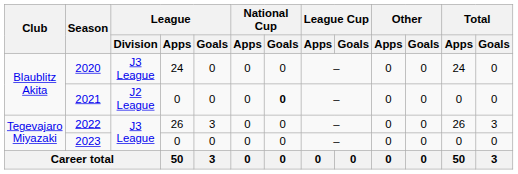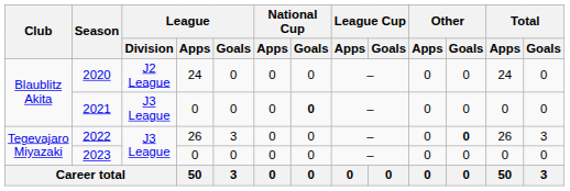 <table class="wikitable" style="text-align: center">
 <tr>
 <th rowspan="2">Club</th>
 <th rowspan="2">Season</th>
 <th colspan="3">League</th>
 <th colspan="2">National Cup</th>
 <th colspan="2">League Cup</th>
 <th colspan="2">Other</th>
 <th colspan="2">Total</th>
 </tr>
 <tr>
 <th>Division</th>
 <th>Apps</th>
 <th>Goals</th>
 <th>Apps</th>
 <th>Goals</th>
 <th>Apps</th>
 <th>Goals</th>
 <th>Apps</th>
 <th>Goals</th>
 <th>Apps</th>
 <th>Goals</th>
 </tr>
 <tr>
 <td rowspan="2"><a href='#'>Blaublitz Akita</a></td>
 <td><a href='#'>2020</a></td>
-<td><a href='#'>J3 League</a></td>
+<td><a href='#'>J2 League</a></td>
 <td>24</td>
 <td>0</td>
 <td>0</td>
 <td>0</td>
 <td colspan="2">–</td>
 <td>0</td>
 <td>0</td>
 <td>24</td>
 <td>0</td>
 </tr>
 <tr>
 <td><a href='#'>2021</a></td>
-<td><a href='#'>J2 League</a></td>
+<td><a href='#'>J3 League</a></td>
 <td>0</td>
 <td>0</td>
 <td>0</td>
 <td><strong>0</strong></td>
 <td colspan="2">–</td>
 <td>0</td>
 <td>0</td>
 <td>0</td>
 <td>0</td>
 </tr>
 <tr>
 <td rowspan="2"><a href='#'>Tegevajaro Miyazaki</a></td>
 <td><a href='#'>2022</a></td>
 <td rowspan="2"><a href='#'>J3 League</a></td>
 <td>26</td>
 <td>3</td>
 <td>0</td>
 <td>0</td>
 <td colspan="2">–</td>
 <td>0</td>
-<td>0</td>
+<td><strong>0</strong></td>
 <td>26</td>
 <td>3</td>
 </tr>
 <tr>
 <td><a href='#'>2023</a></td>
 <td>0</td>
 <td>0</td>
 <td>0</td>
 <td>0</td>
 <td colspan="2">–</td>
 <td>0</td>
 <td>0</td>
 <td>0</td>
 <td>0</td>
 </tr>
 <tr>
 <th colspan=3>Career total</th>
 <th>50</th>
 <th>3</th>
 <th>0</th>
 <th>0</th>
 <th>0</th>
 <th>0</th>
 <th>0</th>
 <th>0</th>
 <th>50</th>
 <th>3</th>
 </tr>
 </table>
